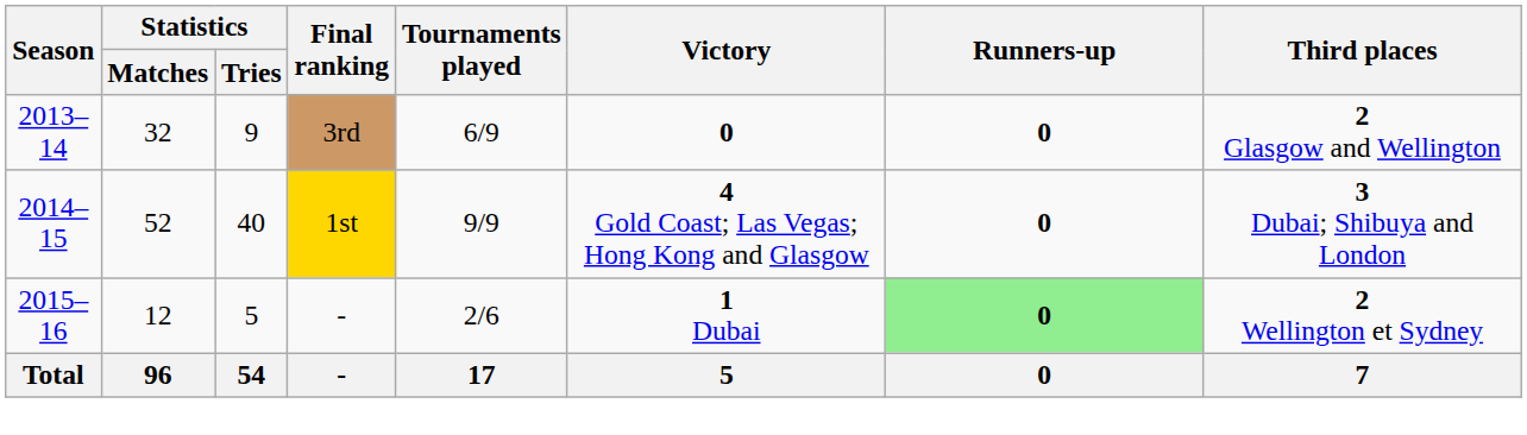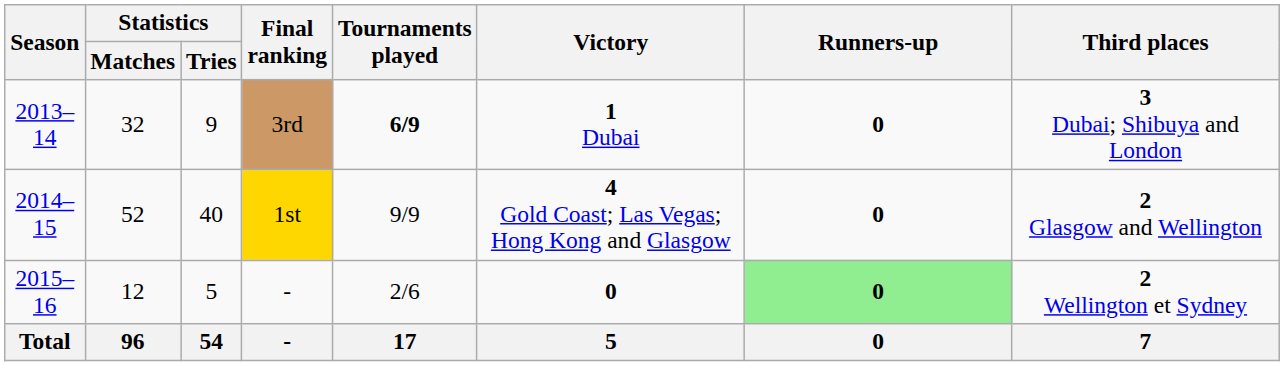 <table class="wikitable centre" style="text-align:center">
 <tr>
 <th rowspan="2" scope="col">Season</th>
 <th colspan="2">Statistics</th>
 <th rowspan="2">Final ranking</th>
 <th rowspan="2">Tournaments played</th>
 <th rowspan="2" style="width:175px;"> Victory</th>
 <th rowspan="2" style="width:175px;"> Runners-up</th>
 <th rowspan="2" style="width:175px;"> Third places</th>
 </tr>
 <tr>
 <th scope="col">Matches</th>
 <th scope="col">Tries</th>
 </tr>
 <tr>
 <td><a href='#'>2013–14</a></td>
 <td>32</td>
 <td>9</td>
 <td bgcolor="CC9966">3rd</td>
-<td>6/9</td>
+<td><strong>6/9</strong></td>
+<td><strong>1</strong><br> <a href='#'>Dubai</a></td>
 <td><strong>0</strong></td>
-<td><strong>0</strong></td>
-<td><strong>2</strong><br> <a href='#'>Glasgow</a> and  <a href='#'>Wellington</a></td>
+<td><strong>3</strong><br> <a href='#'>Dubai</a>;  <a href='#'>Shibuya</a> and  <a href='#'>London</a></td>
 </tr>
 <tr>
 <td><a href='#'>2014–15</a></td>
 <td>52</td>
 <td>40</td>
 <td bgcolor="gold">1st</td>
 <td>9/9</td>
 <td><strong>4</strong><br> <a href='#'>Gold Coast</a>;  <a href='#'>Las Vegas</a>;  <a href='#'>Hong Kong</a> and  <a href='#'>Glasgow</a></td>
 <td><strong>0</strong></td>
-<td><strong>3</strong><br> <a href='#'>Dubai</a>;  <a href='#'>Shibuya</a> and  <a href='#'>London</a></td>
+<td><strong>2</strong><br> <a href='#'>Glasgow</a> and  <a href='#'>Wellington</a></td>
 </tr>
 <tr>
 <td><a href='#'>2015–16</a></td>
 <td>12</td>
 <td>5</td>
 <td>-</td>
 <td>2/6</td>
-<td><strong>1</strong><br> <a href='#'>Dubai</a></td>
+<td><strong>0</strong></td>
 <td style="background: lightgreen;"><strong>0</strong></td>
 <td><strong>2</strong><br> <a href='#'>Wellington</a> et  <a href='#'>Sydney</a></td>
 </tr>
 <tr>
 <th>Total</th>
 <th>96</th>
 <th>54</th>
 <th>-</th>
 <th>17</th>
 <th>5</th>
 <th>0</th>
 <th>7</th>
 </tr>
 </table>
